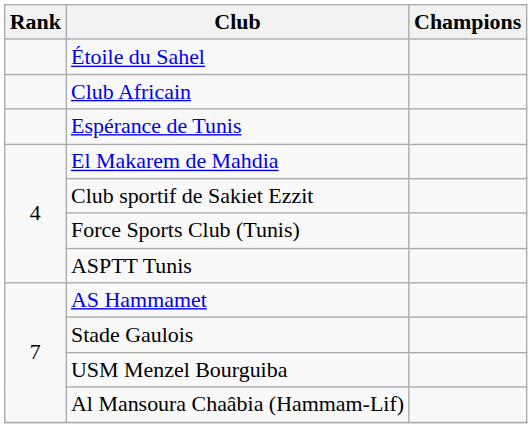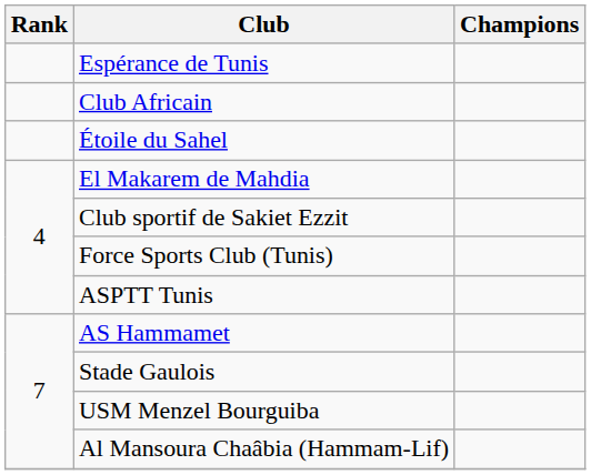 <table class="wikitable">
 <tr>
 <th>Rank</th>
 <th>Club</th>
 <th>Champions</th>
 </tr>
 <tr>
 <td></td>
-<td> <a href='#'>Étoile du Sahel</a></td>
+<td> <a href='#'>Espérance de Tunis</a>   </td>
 <td></td>
 </tr>
 <tr>
 <td></td>
 <td> <a href='#'>Club Africain</a> </td>
 <td></td>
 </tr>
 <tr>
 <td></td>
-<td> <a href='#'>Espérance de Tunis</a>   </td>
+<td> <a href='#'>Étoile du Sahel</a></td>
 <td></td>
 </tr>
 <tr>
 <td rowspan=4 align=center>4</td>
 <td> <a href='#'>El Makarem de Mahdia</a></td>
 <td></td>
 </tr>
 <tr>
 <td> Club sportif de Sakiet Ezzit</td>
 <td></td>
 </tr>
 <tr>
 <td> Force Sports Club (Tunis)</td>
 <td></td>
 </tr>
 <tr>
 <td> ASPTT Tunis</td>
 <td></td>
 </tr>
 <tr>
 <td rowspan=4 align=center>7</td>
 <td> <a href='#'>AS Hammamet</a></td>
 <td></td>
 </tr>
 <tr>
 <td> Stade Gaulois</td>
 <td></td>
 </tr>
 <tr>
 <td> USM Menzel Bourguiba</td>
 <td></td>
 </tr>
 <tr>
 <td> Al Mansoura Chaâbia (Hammam-Lif)</td>
 <td></td>
 </tr>
 <tr>
 </tr>
 </table>
